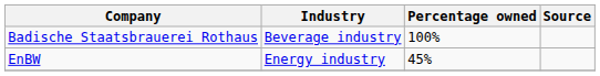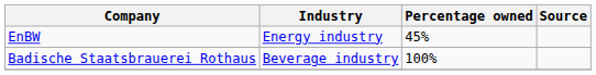 <table class="wikitable">
 <tr>
 <th>Company</th>
 <th>Industry</th>
 <th>Percentage owned</th>
 <th>Source</th>
 </tr>
 <tr>
+<td><a href='#'>EnBW</a></td>
+<td><a href='#'>Energy industry</a></td>
+<td>45%</td>
+<td></td>
+</tr>
+<tr>
 <td><a href='#'>Badische Staatsbrauerei Rothaus</a></td>
 <td><a href='#'>Beverage industry</a></td>
 <td>100%</td>
 <td></td>
 </tr>
 <tr>
-<td><a href='#'>EnBW</a></td>
-<td><a href='#'>Energy industry</a></td>
-<td>45%</td>
-<td></td>
-</tr>
-<tr>
 </tr>
 </table>
